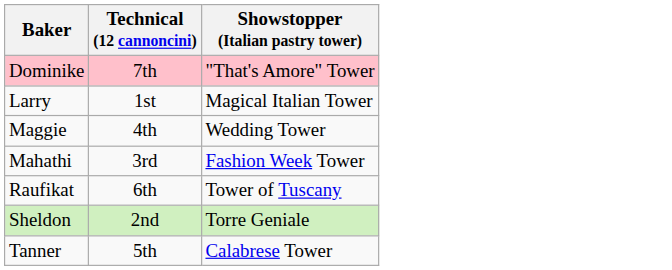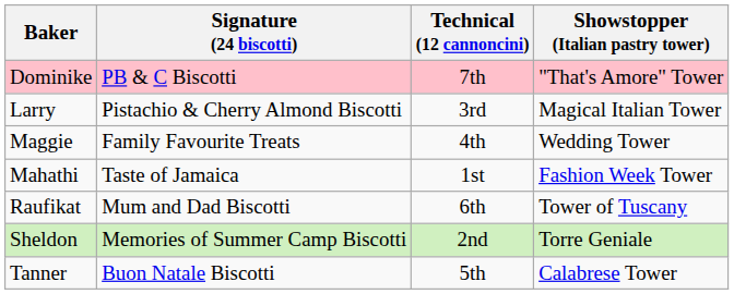 <table class="wikitable" style="text-align:center;">
 <tr>
 <th>Baker</th>
+<th>Signature<br><small>(24 <a href='#'>biscotti</a>)</small></th>
 <th>Technical<br><small>(12 <a href='#'>cannoncini</a>)</small></th>
 <th>Showstopper<br><small>(Italian pastry tower)</small></th>
 </tr>
 <tr bgcolor=pink>
 <td align="left">Dominike</td>
+<td align="left"><a href='#'>PB</a> & <a href='#'>C</a> Biscotti</td>
 <td>7th</td>
 <td align="left">"That's Amore" Tower</td>
 </tr>
 <tr>
 <td align="left">Larry</td>
-<td>1st</td>
+<td align="left">Pistachio & Cherry Almond Biscotti</td>
+<td>3rd</td>
 <td align="left">Magical Italian Tower</td>
 </tr>
 <tr>
 <td align="left">Maggie</td>
+<td align="left">Family Favourite Treats</td>
 <td>4th</td>
 <td align="left">Wedding Tower</td>
 </tr>
 <tr>
 <td align="left">Mahathi</td>
-<td>3rd</td>
+<td align="left">Taste of Jamaica</td>
+<td>1st</td>
 <td align="left"><a href='#'>Fashion Week</a> Tower</td>
 </tr>
 <tr>
 <td align="left">Raufikat</td>
+<td align="left">Mum and Dad Biscotti</td>
 <td>6th</td>
 <td align="left">Tower of <a href='#'>Tuscany</a></td>
 </tr>
 <tr style="background:#d0f0c0;">
 <td align="left">Sheldon</td>
+<td align="left">Memories of Summer Camp Biscotti</td>
 <td>2nd</td>
 <td align="left">Torre Geniale</td>
 </tr>
 <tr>
 <td align="left">Tanner</td>
+<td align="left"><a href='#'>Buon Natale</a> Biscotti</td>
 <td>5th</td>
 <td align="left"><a href='#'>Calabrese</a> Tower</td>
 </tr>
 </table>
